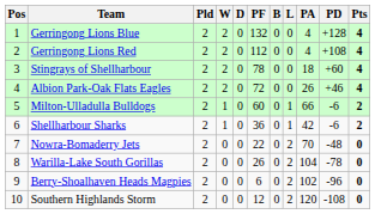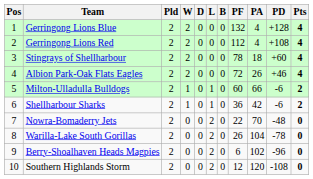 <table class="wikitable">
 <tr>
 <th>Pos</th>
 <th>Team</th>
 <th>Pld</th>
 <th>W</th>
 <th>D</th>
+<th>L</th>
+<th>B</th>
 <th>PF</th>
-<th>B</th>
-<th>L</th>
 <th>PA</th>
 <th>PD</th>
 <th>Pts</th>
 </tr>
 <tr bgcolor="#CCFFCC">
 <td style="text-align:center;">1</td>
 <td> <a href='#'>Gerringong Lions Blue</a></td>
 <td style="text-align:center;">2</td>
 <td style="text-align:center;">2</td>
 <td style="text-align:center;">0</td>
-<td style="text-align:center;">132</td>
 <td style="text-align:center;">0</td>
 <td style="text-align:center;">0</td>
+<td style="text-align:center;">132</td>
 <td style="text-align:center;">4</td>
 <td style="text-align:center;">+128</td>
 <td style="text-align:center;"><strong>4</strong></td>
 </tr>
 <tr bgcolor="#CCFFCC">
 <td style="text-align:center;">2</td>
 <td> <a href='#'>Gerringong Lions Red</a></td>
 <td style="text-align:center;">2</td>
 <td style="text-align:center;">2</td>
 <td style="text-align:center;">0</td>
-<td style="text-align:center;">112</td>
 <td style="text-align:center;">0</td>
 <td style="text-align:center;">0</td>
+<td style="text-align:center;">112</td>
 <td style="text-align:center;">4</td>
 <td style="text-align:center;">+108</td>
 <td style="text-align:center;"><strong>4</strong></td>
 </tr>
 <tr bgcolor="#CCFFCC">
 <td style="text-align:center;">3</td>
 <td> <a href='#'>Stingrays of Shellharbour</a></td>
 <td style="text-align:center;">2</td>
 <td style="text-align:center;">2</td>
 <td style="text-align:center;">0</td>
-<td style="text-align:center;">78</td>
 <td style="text-align:center;">0</td>
 <td style="text-align:center;">0</td>
+<td style="text-align:center;">78</td>
 <td style="text-align:center;">18</td>
 <td style="text-align:center;">+60</td>
 <td style="text-align:center;"><strong>4</strong></td>
 </tr>
 <tr bgcolor="#CCFFCC">
 <td style="text-align:center;">4</td>
 <td> <a href='#'>Albion Park-Oak Flats Eagles</a></td>
 <td style="text-align:center;">2</td>
 <td style="text-align:center;">2</td>
 <td style="text-align:center;">0</td>
-<td style="text-align:center;">72</td>
 <td style="text-align:center;">0</td>
 <td style="text-align:center;">0</td>
+<td style="text-align:center;">72</td>
 <td style="text-align:center;">26</td>
 <td style="text-align:center;">+46</td>
 <td style="text-align:center;"><strong>4</strong></td>
 </tr>
 <tr bgcolor="#CCFFCC">
 <td style="text-align:center;">5</td>
 <td> <a href='#'>Milton-Ulladulla Bulldogs</a></td>
 <td style="text-align:center;">2</td>
 <td style="text-align:center;">1</td>
 <td style="text-align:center;">0</td>
+<td style="text-align:center;">1</td>
+<td style="text-align:center;">0</td>
 <td style="text-align:center;">60</td>
-<td style="text-align:center;">0</td>
-<td style="text-align:center;">1</td>
 <td style="text-align:center;">66</td>
 <td style="text-align:center;">-6</td>
 <td style="text-align:center;"><strong>2</strong></td>
 </tr>
 <tr>
 <td style="text-align:center;">6</td>
 <td> <a href='#'>Shellharbour Sharks</a></td>
 <td style="text-align:center;">2</td>
 <td style="text-align:center;">1</td>
 <td style="text-align:center;">0</td>
+<td style="text-align:center;">1</td>
+<td style="text-align:center;">0</td>
 <td style="text-align:center;">36</td>
-<td style="text-align:center;">0</td>
-<td style="text-align:center;">1</td>
 <td style="text-align:center;">42</td>
 <td style="text-align:center;">-6</td>
 <td style="text-align:center;"><strong>2</strong></td>
 </tr>
 <tr>
 <td style="text-align:center;">7</td>
 <td> <a href='#'>Nowra-Bomaderry Jets</a></td>
 <td style="text-align:center;">2</td>
 <td style="text-align:center;">0</td>
 <td style="text-align:center;">0</td>
+<td style="text-align:center;">2</td>
+<td style="text-align:center;">0</td>
 <td style="text-align:center;">22</td>
-<td style="text-align:center;">0</td>
-<td style="text-align:center;">2</td>
 <td style="text-align:center;">70</td>
 <td style="text-align:center;">-48</td>
 <td style="text-align:center;"><strong>0</strong></td>
 </tr>
 <tr>
 <td style="text-align:center;">8</td>
 <td> <a href='#'>Warilla-Lake South Gorillas</a></td>
 <td style="text-align:center;">2</td>
 <td style="text-align:center;">0</td>
 <td style="text-align:center;">0</td>
+<td style="text-align:center;">2</td>
+<td style="text-align:center;">0</td>
 <td style="text-align:center;">26</td>
-<td style="text-align:center;">0</td>
-<td style="text-align:center;">2</td>
 <td style="text-align:center;">104</td>
 <td style="text-align:center;">-78</td>
 <td style="text-align:center;"><strong>0</strong></td>
 </tr>
 <tr>
 <td style="text-align:center;">9</td>
 <td> <a href='#'>Berry-Shoalhaven Heads Magpies</a></td>
 <td style="text-align:center;">2</td>
 <td style="text-align:center;">0</td>
 <td style="text-align:center;">0</td>
+<td style="text-align:center;">2</td>
+<td style="text-align:center;">0</td>
 <td style="text-align:center;">6</td>
-<td style="text-align:center;">0</td>
-<td style="text-align:center;">2</td>
 <td style="text-align:center;">102</td>
 <td style="text-align:center;">-96</td>
 <td style="text-align:center;"><strong>0</strong></td>
 </tr>
 <tr>
 <td style="text-align:center;">10</td>
 <td> Southern Highlands Storm</td>
 <td style="text-align:center;">2</td>
 <td style="text-align:center;">0</td>
 <td style="text-align:center;">0</td>
+<td style="text-align:center;">2</td>
+<td style="text-align:center;">0</td>
 <td style="text-align:center;">12</td>
-<td style="text-align:center;">0</td>
-<td style="text-align:center;">2</td>
 <td style="text-align:center;">120</td>
 <td style="text-align:center;">-108</td>
 <td style="text-align:center;"><strong>0</strong></td>
 </tr>
 </table>
